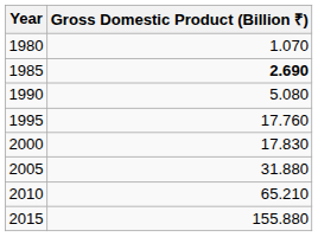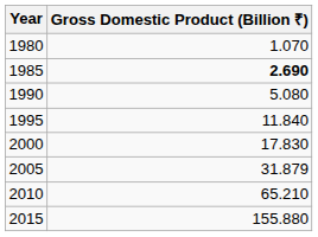 <table class="wikitable">
 <tr>
 <th>Year</th>
 <th>Gross Domestic Product (Billion ₹)</th>
 </tr>
 <tr>
 <td>1980</td>
 <td align=right>1.070</td>
 </tr>
 <tr>
 <td>1985</td>
 <td align=right><strong>2.690</strong></td>
 </tr>
 <tr>
 <td>1990</td>
 <td align=right>5.080</td>
 </tr>
 <tr>
 <td>1995</td>
-<td align=right>17.760</td>
+<td align=right>11.840</td>
 </tr>
 <tr>
 <td>2000</td>
 <td align=right>17.830</td>
 </tr>
 <tr>
 <td>2005</td>
-<td align=right>31.880</td>
+<td align=right>31.879</td>
 </tr>
 <tr>
 <td>2010</td>
 <td align=right>65.210</td>
 </tr>
 <tr>
 <td>2015</td>
 <td align=right>155.880</td>
 </tr>
 </table>
